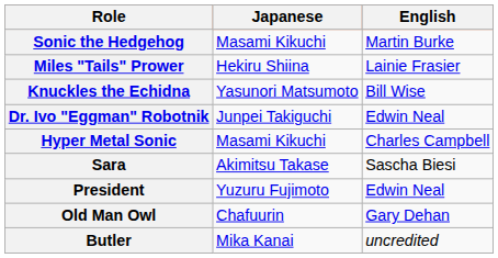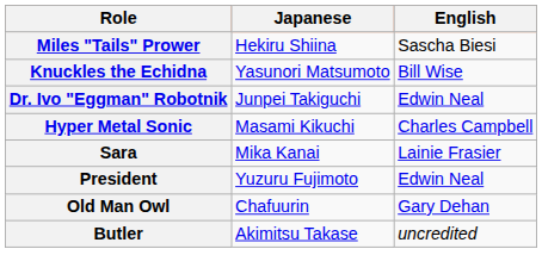 <table class="wikitable mw-collapsible" border="1" style="border-collapse: collapse;">
 <tr style="background-color: rgb(255,85,0);">
 <th>Role</th>
 <th>Japanese</th>
 <th>English</th>
 </tr>
 <tr>
-<th><a href='#'>Sonic the Hedgehog</a></th>
-<td><a href='#'>Masami Kikuchi</a></td>
-<td><a href='#'>Martin Burke</a></td>
-</tr>
-<tr>
 <th><a href='#'>Miles "Tails" Prower</a></th>
 <td><a href='#'>Hekiru Shiina</a></td>
-<td><a href='#'>Lainie Frasier</a></td>
+<td>Sascha Biesi</td>
 </tr>
 <tr>
 <th><a href='#'>Knuckles the Echidna</a></th>
 <td><a href='#'>Yasunori Matsumoto</a></td>
 <td><a href='#'>Bill Wise</a></td>
 </tr>
 <tr>
 <th><a href='#'>Dr. Ivo "Eggman" Robotnik</a></th>
 <td><a href='#'>Junpei Takiguchi</a></td>
 <td><a href='#'>Edwin Neal</a></td>
 </tr>
 <tr>
 <th><a href='#'>Hyper Metal Sonic</a></th>
 <td><a href='#'>Masami Kikuchi</a></td>
 <td><a href='#'>Charles Campbell</a></td>
 </tr>
 <tr>
 <th>Sara</th>
-<td><a href='#'>Akimitsu Takase</a></td>
-<td>Sascha Biesi</td>
+<td><a href='#'>Mika Kanai</a></td>
+<td><a href='#'>Lainie Frasier</a></td>
 </tr>
 <tr>
 <th>President</th>
 <td><a href='#'>Yuzuru Fujimoto</a></td>
 <td><a href='#'>Edwin Neal</a></td>
 </tr>
 <tr>
 <th>Old Man Owl</th>
 <td><a href='#'>Chafuurin</a></td>
 <td><a href='#'>Gary Dehan</a></td>
 </tr>
 <tr>
 <th>Butler</th>
-<td><a href='#'>Mika Kanai</a></td>
+<td><a href='#'>Akimitsu Takase</a></td>
 <td><em>uncredited</em></td>
 </tr>
 </table>
